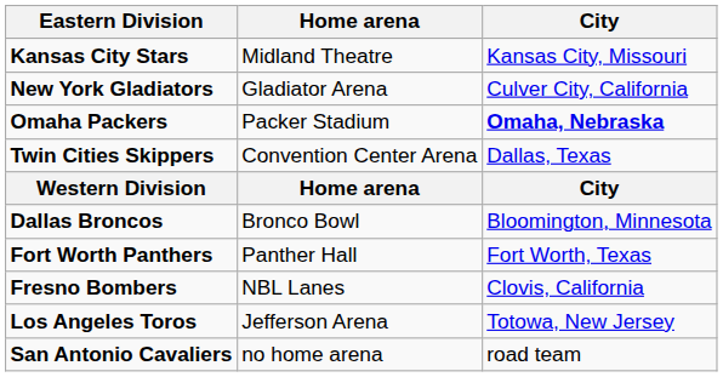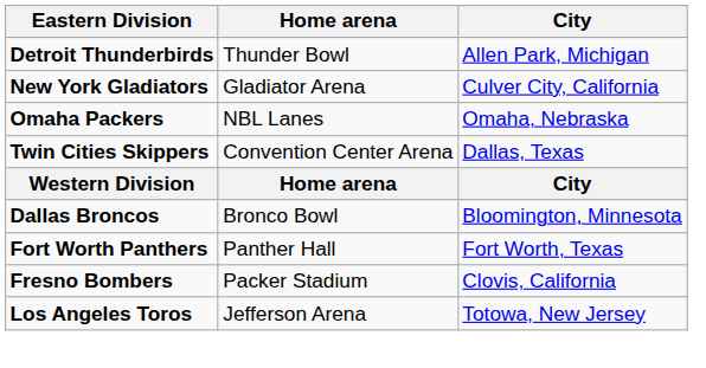 <table class="wikitable">
 <tr>
 <th><strong>Eastern Division</strong></th>
 <th>Home arena</th>
 <th>City</th>
 </tr>
 <tr>
-<td><strong>Kansas City Stars</strong></td>
-<td>Midland Theatre</td>
-<td><a href='#'>Kansas City, Missouri</a></td>
+<td><strong>Detroit Thunderbirds</strong></td>
+<td>Thunder Bowl</td>
+<td><a href='#'>Allen Park, Michigan</a></td>
 </tr>
 <tr>
 <td><strong>New York Gladiators</strong></td>
 <td>Gladiator Arena</td>
 <td><a href='#'>Culver City, California</a></td>
 </tr>
 <tr>
 <td><strong>Omaha Packers</strong></td>
-<td>Packer Stadium</td>
-<td><strong><a href='#'>Omaha, Nebraska</a></strong></td>
+<td>NBL Lanes</td>
+<td><a href='#'>Omaha, Nebraska</a></td>
 </tr>
 <tr>
 <td><strong>Twin Cities Skippers</strong></td>
 <td>Convention Center Arena</td>
 <td><a href='#'>Dallas, Texas</a></td>
 </tr>
 <tr>
 <th><strong>Western Division</strong></th>
 <th>Home arena</th>
 <th>City</th>
 </tr>
 <tr>
 <td><strong>Dallas Broncos</strong></td>
 <td>Bronco Bowl</td>
 <td><a href='#'>Bloomington, Minnesota</a></td>
 </tr>
 <tr>
 <td><strong>Fort Worth Panthers</strong></td>
 <td>Panther Hall</td>
 <td><a href='#'>Fort Worth, Texas</a></td>
 </tr>
 <tr>
 <td><strong>Fresno Bombers</strong></td>
-<td>NBL Lanes</td>
+<td>Packer Stadium</td>
 <td><a href='#'>Clovis, California</a></td>
 </tr>
 <tr>
 <td><strong>Los Angeles Toros</strong></td>
 <td>Jefferson Arena</td>
 <td><a href='#'>Totowa, New Jersey</a></td>
 </tr>
-<tr>
-<td><strong>San Antonio Cavaliers</strong></td>
-<td>no home arena</td>
-<td>road team</td>
-</tr>
 </table>
